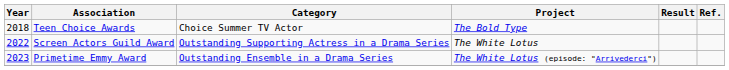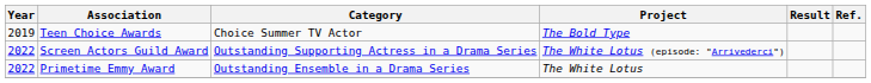 <table class="wikitable sortable">
 <tr>
 <th>Year</th>
 <th>Association</th>
 <th>Category</th>
 <th>Project</th>
 <th>Result</th>
 <th class="unsortable">Ref.</th>
 </tr>
 <tr>
-<td>2018</td>
+<td>2019</td>
 <td><a href='#'>Teen Choice Awards</a></td>
 <td>Choice Summer TV Actor</td>
 <td><em><a href='#'>The Bold Type</a></em></td>
 <td></td>
 <td></td>
 </tr>
 <tr>
 <td><a href='#'>2022</a></td>
 <td><a href='#'>Screen Actors Guild Award</a></td>
 <td><a href='#'>Outstanding Supporting Actress in a Drama Series</a></td>
-<td><em>The White Lotus</em></td>
+<td><em><a href='#'>The White Lotus</a></em> <small> (episode: "<a href='#'>Arrivederci</a>") </small></td>
 <td></td>
 <td></td>
 </tr>
 <tr>
-<td><a href='#'>2023</a></td>
+<td><a href='#'>2022</a></td>
 <td><a href='#'>Primetime Emmy Award</a></td>
 <td><a href='#'>Outstanding Ensemble in a Drama Series</a></td>
-<td><em><a href='#'>The White Lotus</a></em> <small> (episode: "<a href='#'>Arrivederci</a>") </small></td>
+<td><em>The White Lotus</em></td>
 <td></td>
 <td></td>
 </tr>
 <tr>
 </tr>
 </table>
